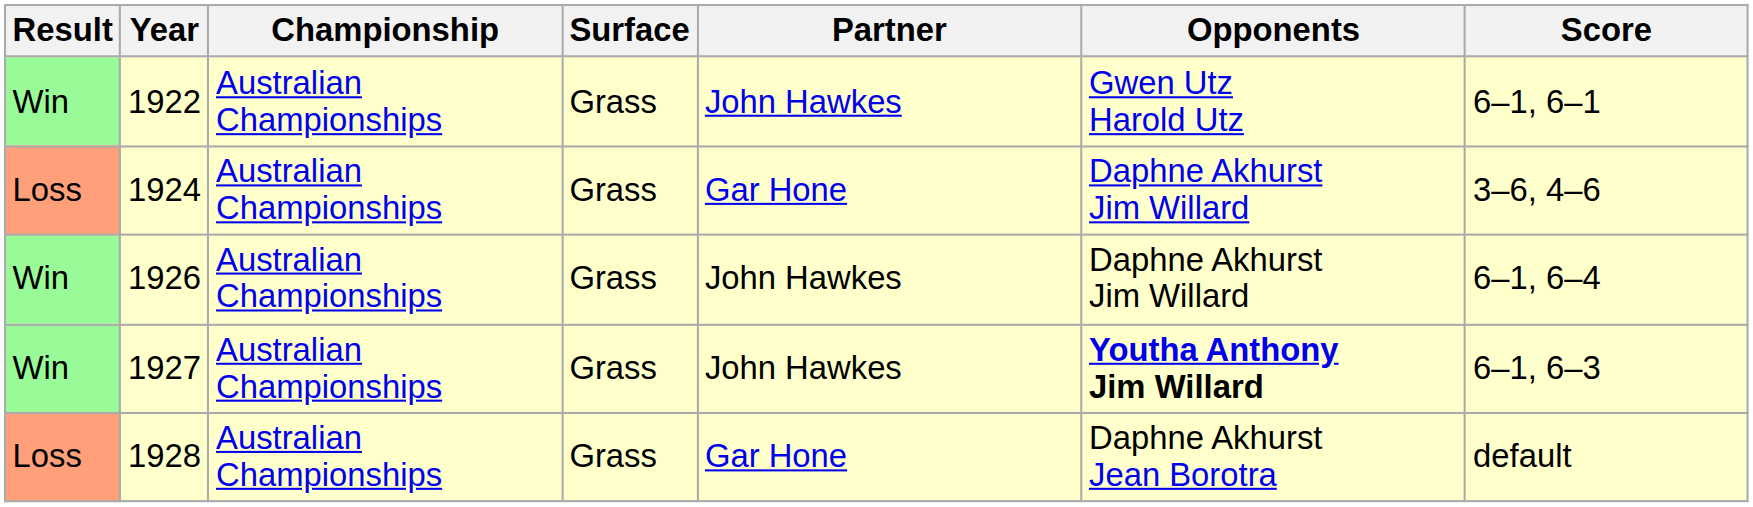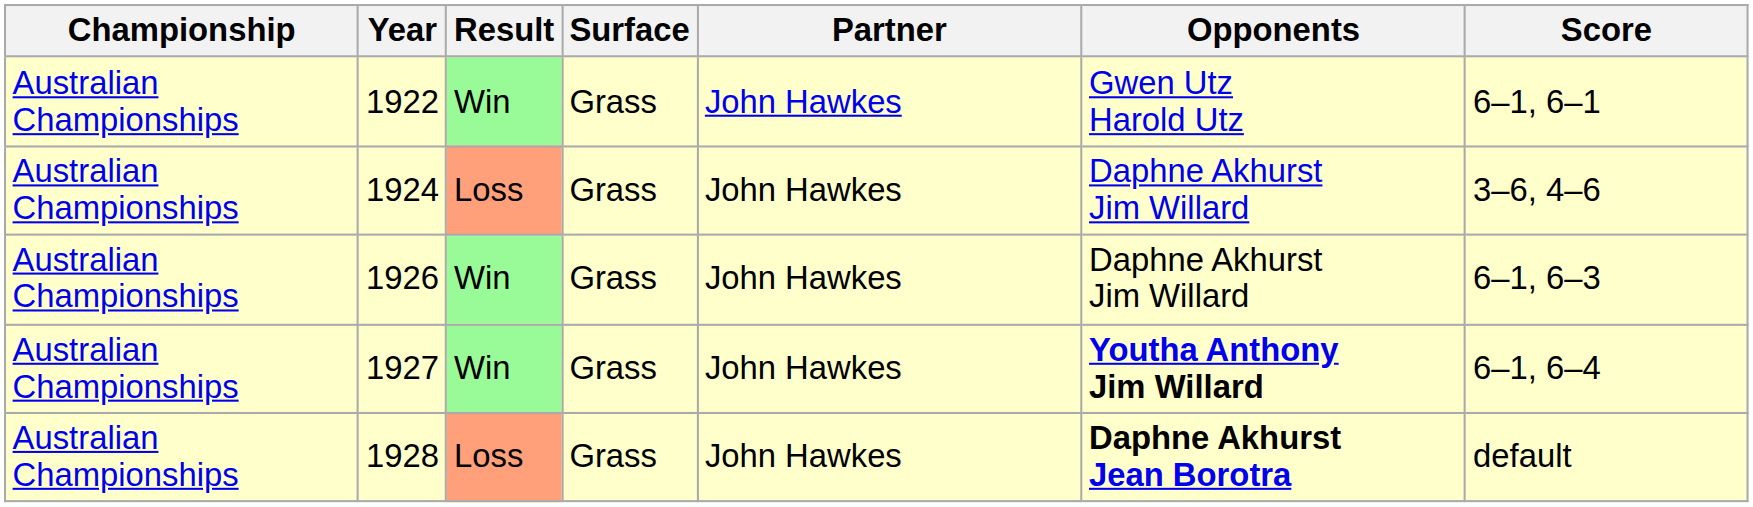 <table class="sortable wikitable">
 <tr>
+<th style="width:165px">Championship</th>
+<th style="width:30px">Year</th>
 <th style="width:40px">Result</th>
-<th style="width:30px">Year</th>
-<th style="width:165px">Championship</th>
 <th style="width:50px">Surface</th>
 <th style="width:180px">Partner</th>
 <th style="width:180px">Opponents</th>
 <th style="width:130px" class="unsortable">Score</th>
 </tr>
 <tr style="background:#ffc;">
+<td><a href='#'>Australian Championships</a></td>
+<td>1922</td>
 <td style="background:#98fb98;">Win</td>
-<td>1922</td>
-<td><a href='#'>Australian Championships</a></td>
 <td>Grass</td>
 <td> <a href='#'>John Hawkes</a></td>
 <td> <a href='#'>Gwen Utz</a> <br>  <a href='#'>Harold Utz</a></td>
 <td>6–1, 6–1</td>
 </tr>
 <tr style="background:#ffc;">
+<td><a href='#'>Australian Championships</a></td>
+<td>1924</td>
 <td style="background:#ffa07a;">Loss</td>
-<td>1924</td>
-<td><a href='#'>Australian Championships</a></td>
 <td>Grass</td>
-<td> <a href='#'>Gar Hone</a></td>
+<td> John Hawkes</td>
 <td> <a href='#'>Daphne Akhurst</a> <br>  <a href='#'>Jim Willard</a></td>
 <td>3–6, 4–6</td>
 </tr>
 <tr style="background:#ffc;">
+<td><a href='#'>Australian Championships</a></td>
+<td>1926</td>
 <td style="background:#98fb98;">Win</td>
-<td>1926</td>
-<td><a href='#'>Australian Championships</a></td>
 <td>Grass</td>
 <td> John Hawkes</td>
 <td> Daphne Akhurst <br>  Jim Willard</td>
+<td>6–1, 6–3</td>
+</tr>
+<tr style="background:#ffc;">
+<td><a href='#'>Australian Championships</a></td>
+<td>1927</td>
+<td style="background:#98fb98;">Win</td>
+<td>Grass</td>
+<td> John Hawkes</td>
+<td><strong> <a href='#'>Youtha Anthony</a> <br>  Jim Willard</strong></td>
 <td>6–1, 6–4</td>
 </tr>
 <tr style="background:#ffc;">
-<td style="background:#98fb98;">Win</td>
-<td>1927</td>
 <td><a href='#'>Australian Championships</a></td>
+<td>1928</td>
+<td style="background:#ffa07a;">Loss</td>
 <td>Grass</td>
 <td> John Hawkes</td>
-<td><strong> <a href='#'>Youtha Anthony</a> <br>  Jim Willard</strong></td>
-<td>6–1, 6–3</td>
-</tr>
-<tr style="background:#ffc;">
-<td style="background:#ffa07a;">Loss</td>
-<td>1928</td>
-<td><a href='#'>Australian Championships</a></td>
-<td>Grass</td>
-<td> <a href='#'>Gar Hone</a></td>
-<td> Daphne Akhurst <br>  <a href='#'>Jean Borotra</a></td>
+<td><strong> Daphne Akhurst <br>  <a href='#'>Jean Borotra</a></strong></td>
 <td>default</td>
 </tr>
 </table>
